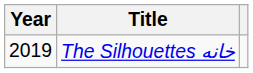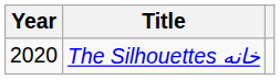 <table class="wikitable sortable">
 <tr>
 <th>Year</th>
 <th>Title</th>
 <th></th>
 </tr>
 <tr>
-<td>2019</td>
+<td>2020</td>
 <td><em><a href='#'>The Silhouettes  خانه</a></em></td>
 <td></td>
 </tr>
 </table>
